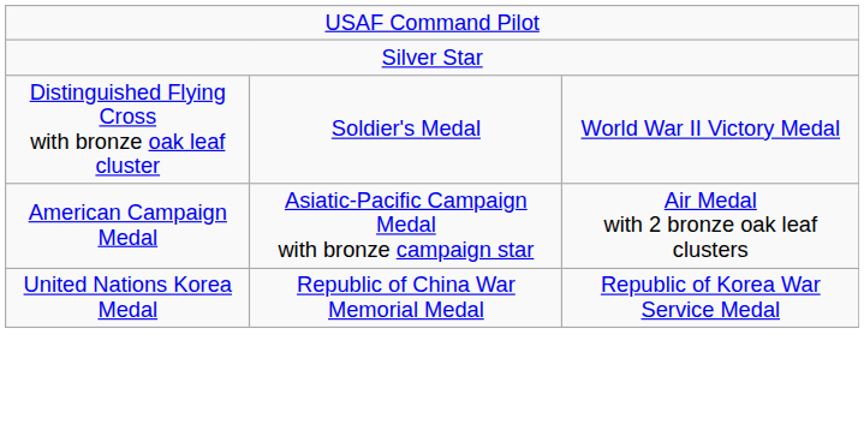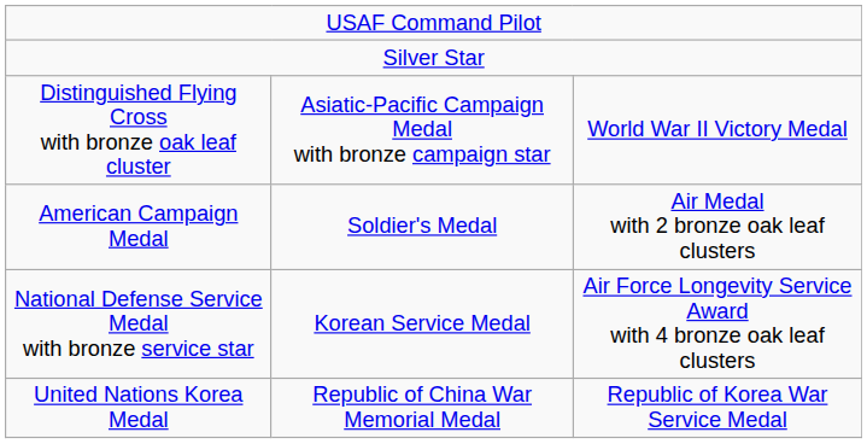 <table class="wikitable" style="margin:1em auto; text-align:center;">
 <tr>
 <td colspan="3"><a href='#'>USAF Command Pilot</a></td>
 </tr>
 <tr>
 <td colspan="3"><a href='#'>Silver Star</a></td>
 </tr>
 <tr>
 <td><a href='#'>Distinguished Flying Cross</a><br>with bronze <a href='#'>oak leaf cluster</a></td>
-<td><a href='#'>Soldier's Medal</a></td>
+<td><a href='#'>Asiatic-Pacific Campaign Medal</a><br>with bronze <a href='#'>campaign star</a></td>
 <td><a href='#'>World War II Victory Medal</a></td>
 </tr>
 <tr>
 <td><a href='#'>American Campaign Medal</a></td>
-<td><a href='#'>Asiatic-Pacific Campaign Medal</a><br>with bronze <a href='#'>campaign star</a></td>
+<td><a href='#'>Soldier's Medal</a></td>
 <td><a href='#'>Air Medal</a><br>with 2 bronze oak leaf clusters</td>
+</tr>
+<tr>
+<td><a href='#'>National Defense Service Medal</a><br>with bronze <a href='#'>service star</a></td>
+<td><a href='#'>Korean Service Medal</a></td>
+<td><a href='#'>Air Force Longevity Service Award</a><br>with 4 bronze oak leaf clusters</td>
 </tr>
 <tr>
 <td><a href='#'>United Nations Korea Medal</a></td>
 <td><a href='#'>Republic of China War Memorial Medal</a></td>
 <td><a href='#'>Republic of Korea War Service Medal</a></td>
 </tr>
 </table>
